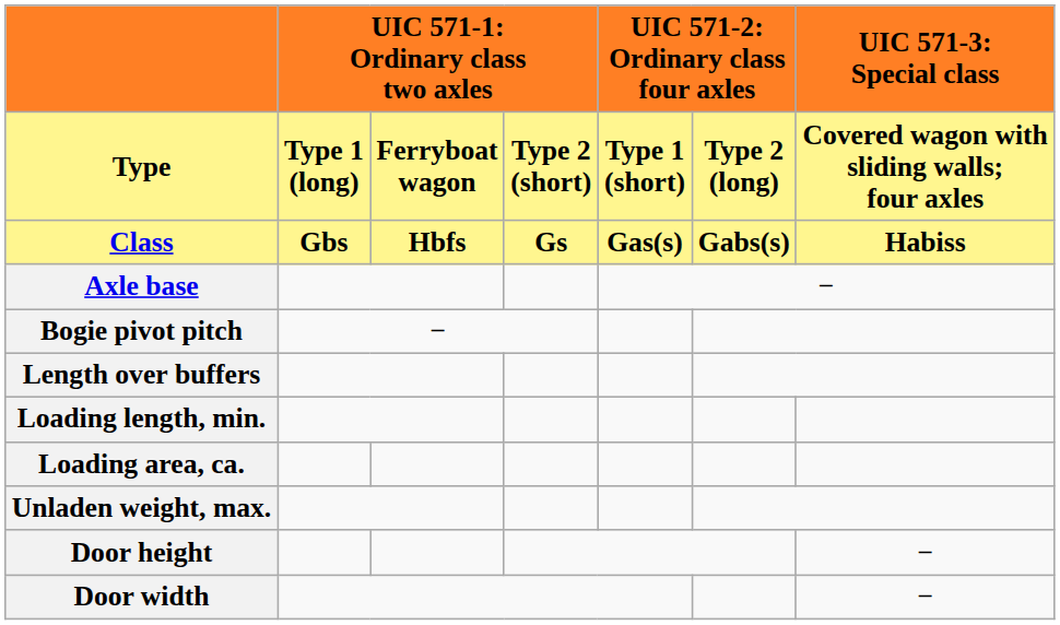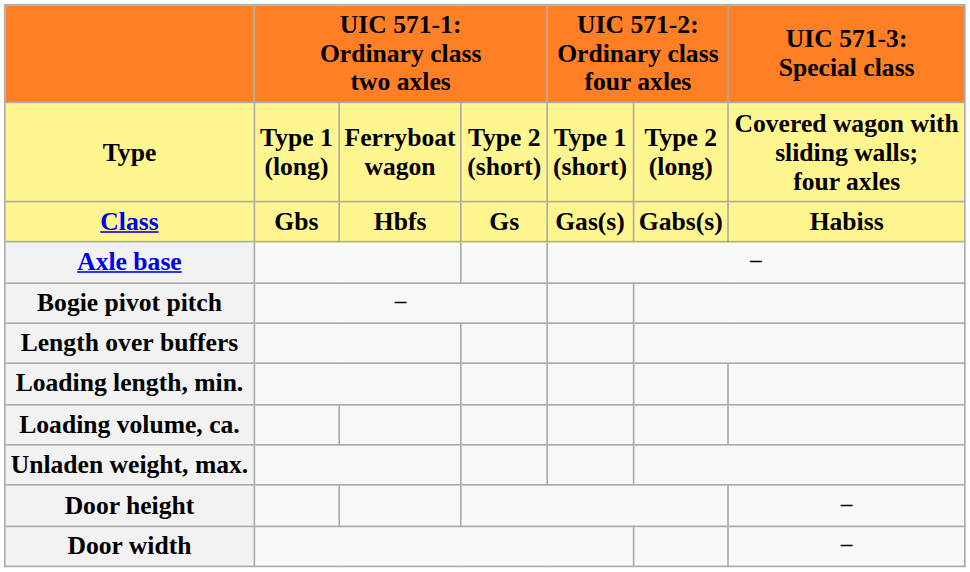 <table class="wikitable">
 <tr>
 <th style="background:#FF7F24"></th>
 <th style="background:#FF7F24" colspan="3" align="center">UIC 571-1:<br>Ordinary class<br>two axles</th>
 <th style="background:#FF7F24" colspan="2" align="center">UIC 571-2:<br>Ordinary class<br>four axles</th>
 <th style="background:#FF7F24" colspan="1" align="center">UIC 571-3:<br>Special class</th>
 </tr>
 <tr style="background:#FFF68F">
 <th style="background:#FFF68F">Type</th>
 <th style="background:#FFF68F">Type 1<br>(long)</th>
 <th style="background:#FFF68F"><span>F</span>erryboat<br>wagon</th>
 <th style="background:#FFF68F">Type 2<br>(short)</th>
 <th style="background:#FFF68F">Type 1<br>(short)</th>
 <th style="background:#FFF68F">Type 2<br>(long)</th>
 <th style="background:#FFF68F">Covered wagon with<br>sliding walls;<br>four axles</th>
 </tr>
 <tr style="background:#FFF68F">
 <th style="background:#FFF68F"><a href='#'>Class</a></th>
 <th style="background:#FFF68F" align="center">Gbs</th>
 <th style="background:#FFF68F">Hb<span>f</span>s</th>
 <th style="background:#FFF68F">Gs</th>
 <th style="background:#FFF68F">Gas(s)</th>
 <th style="background:#FFF68F">Gabs(s)</th>
 <th style="background:#FFF68F">Habiss</th>
 </tr>
 <tr>
 <th><a href='#'>Axle base</a></th>
 <td colspan="2" align="center"></td>
 <td align="center"></td>
 <td colspan="3" align="center">−</td>
 </tr>
 <tr>
 <th>Bogie pivot pitch</th>
 <td colspan="3" align="center">−</td>
 <td align="center"></td>
 <td colspan="2" align="center"></td>
 </tr>
 <tr>
 <th>Length over buffers</th>
 <td colspan="2" align="center"></td>
 <td align="center"></td>
 <td align="center"></td>
 <td colspan="2" align="center"></td>
 </tr>
 <tr>
 <th>Loading length, min.</th>
 <td colspan="2" align="center"></td>
 <td align="center"></td>
 <td align="center"></td>
 <td align="center"></td>
 <td align="center"></td>
 </tr>
 <tr>
-<th>Loading area, ca.</th>
+<th>Loading volume, ca.</th>
 <td align="center"></td>
 <td align="center"></td>
 <td align="center"></td>
 <td align="center"></td>
 <td align="center"></td>
 <td align="center"></td>
 </tr>
 <tr>
 <th>Unladen weight, max.</th>
 <td colspan="2" align="center"></td>
 <td align="center"></td>
 <td align="center"></td>
 <td colspan="2" align="center"></td>
 </tr>
 <tr>
 <th>Door height</th>
 <td align="center"></td>
 <td align="center"></td>
 <td colspan="3" align="center"></td>
 <td align="center">−</td>
 </tr>
 <tr>
 <th>Door width</th>
 <td colspan="4" align="center"></td>
 <td align="center"></td>
 <td align="center">−</td>
 </tr>
 </table>
